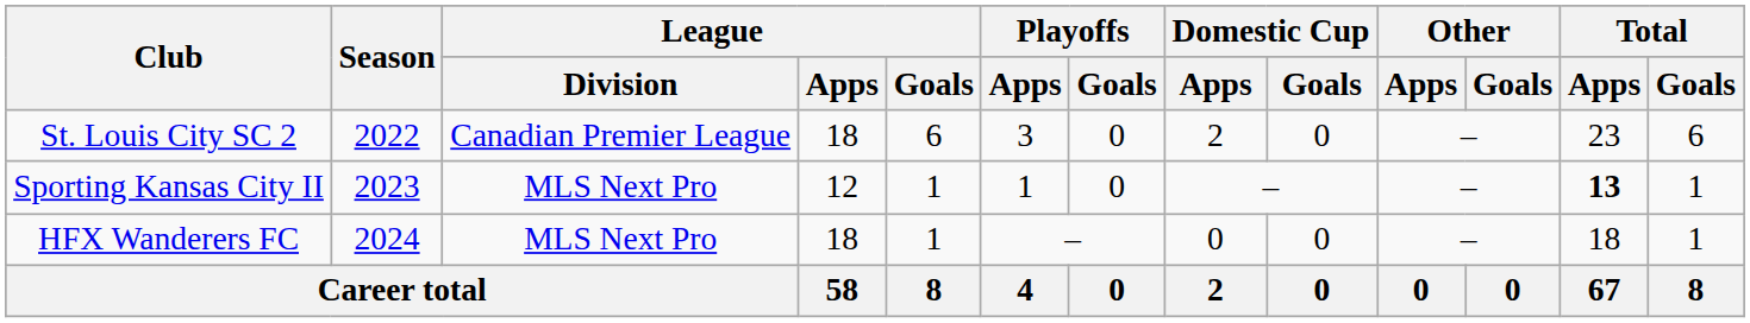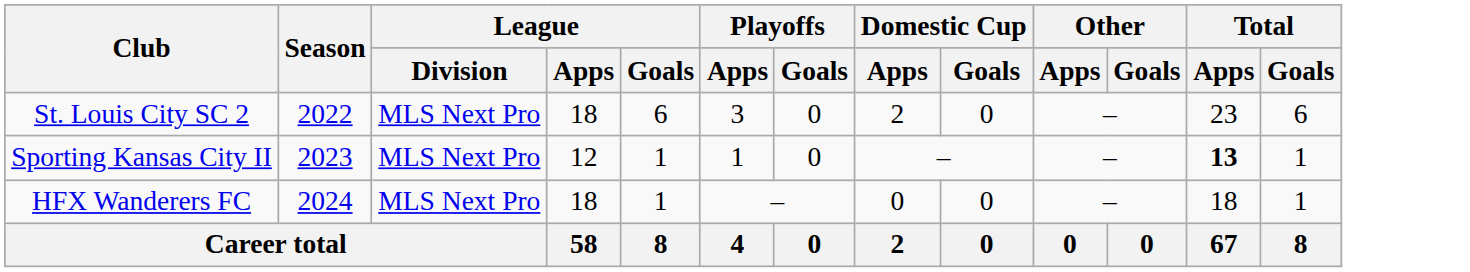 <table class="wikitable" style="text-align: center">
 <tr>
 <th rowspan="2">Club</th>
 <th rowspan="2">Season</th>
 <th colspan="3">League</th>
 <th colspan="2">Playoffs</th>
 <th colspan="2">Domestic Cup</th>
 <th colspan="2">Other</th>
 <th colspan="2">Total</th>
 </tr>
 <tr>
 <th>Division</th>
 <th>Apps</th>
 <th>Goals</th>
 <th>Apps</th>
 <th>Goals</th>
 <th>Apps</th>
 <th>Goals</th>
 <th>Apps</th>
 <th>Goals</th>
 <th>Apps</th>
 <th>Goals</th>
 </tr>
 <tr>
 <td><a href='#'>St. Louis City SC 2</a></td>
 <td><a href='#'>2022</a></td>
-<td><a href='#'>Canadian Premier League</a></td>
+<td><a href='#'>MLS Next Pro</a></td>
 <td>18</td>
 <td>6</td>
 <td>3</td>
 <td>0</td>
 <td>2</td>
 <td>0</td>
 <td colspan="2">–</td>
 <td>23</td>
 <td>6</td>
 </tr>
 <tr>
 <td><a href='#'>Sporting Kansas City II</a></td>
 <td><a href='#'>2023</a></td>
 <td><a href='#'>MLS Next Pro</a></td>
 <td>12</td>
 <td>1</td>
 <td>1</td>
 <td>0</td>
 <td colspan="2">–</td>
 <td colspan="2">–</td>
 <td><strong>13</strong></td>
 <td>1</td>
 </tr>
 <tr>
 <td><a href='#'>HFX Wanderers FC</a></td>
 <td><a href='#'>2024</a></td>
 <td><a href='#'>MLS Next Pro</a></td>
 <td>18</td>
 <td>1</td>
 <td colspan="2">–</td>
 <td>0</td>
 <td>0</td>
 <td colspan="2">–</td>
 <td>18</td>
 <td>1</td>
 </tr>
 <tr>
 <th colspan="3"><strong>Career total</strong></th>
 <th>58</th>
 <th>8</th>
 <th>4</th>
 <th>0</th>
 <th>2</th>
 <th>0</th>
 <th>0</th>
 <th>0</th>
 <th>67</th>
 <th>8</th>
 </tr>
 </table>
